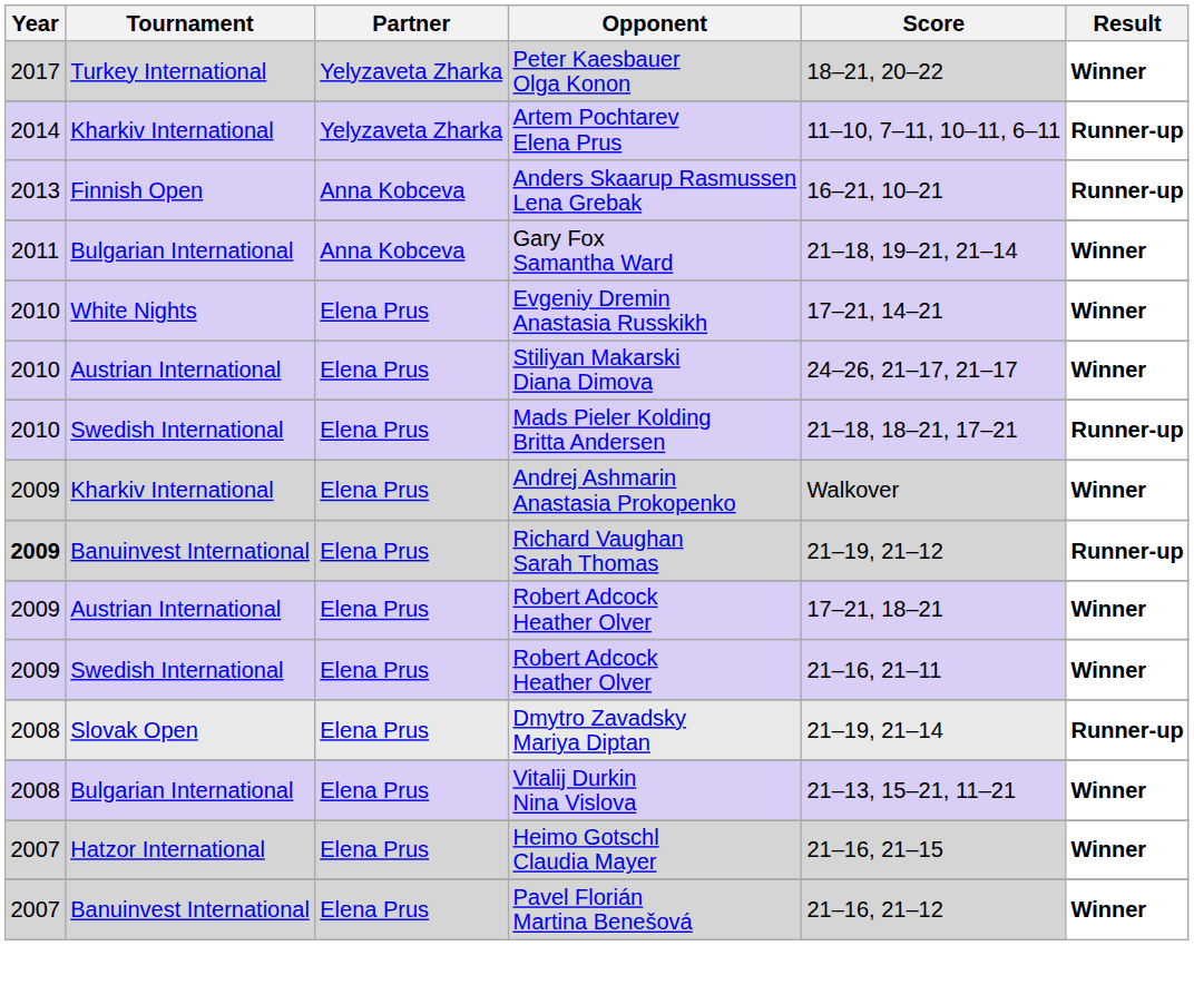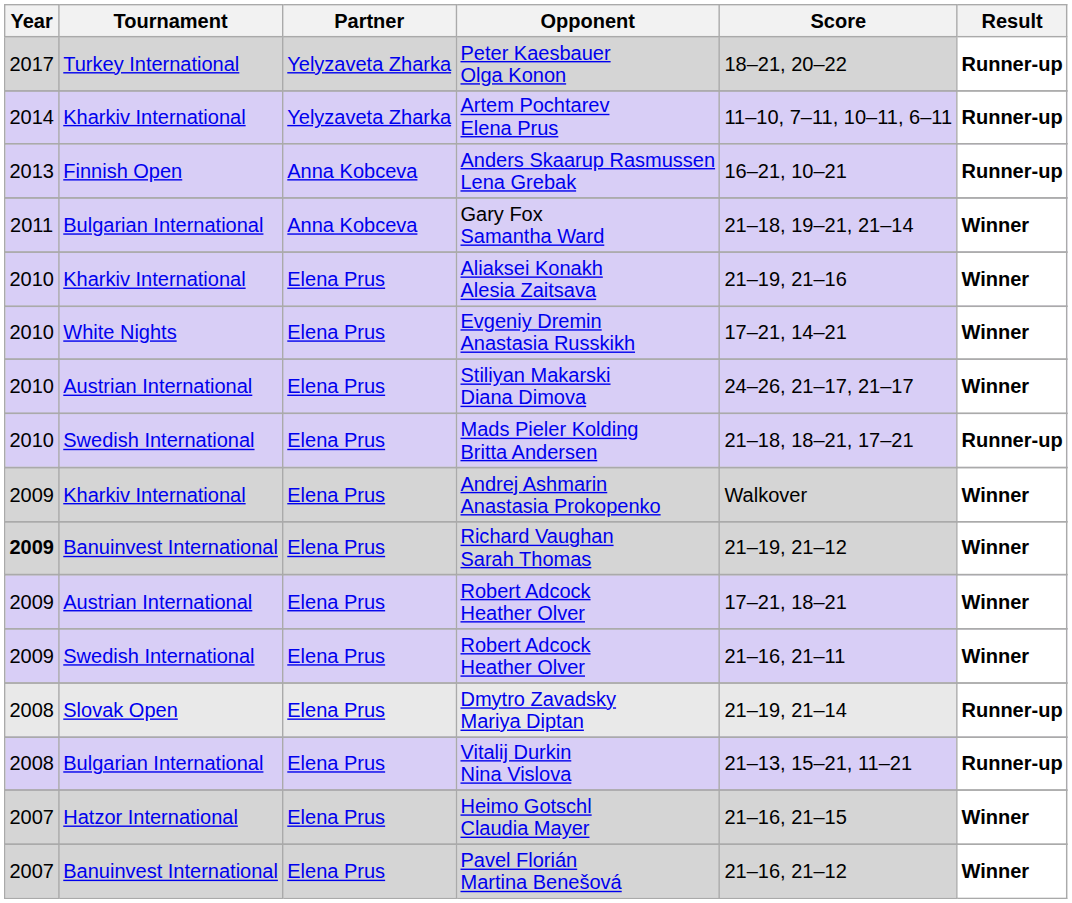 <table class="sortable wikitable" style="font-size: 90%;">
 <tr>
 <th>Year</th>
 <th>Tournament</th>
 <th>Partner</th>
 <th>Opponent</th>
 <th>Score</th>
 <th>Result</th>
 </tr>
 <tr style="background:#D5D5D5">
 <td align="center">2017</td>
 <td align="left"><a href='#'>Turkey International</a></td>
 <td align="left"> <a href='#'>Yelyzaveta Zharka</a></td>
 <td align="left"> <a href='#'>Peter Kaesbauer</a><br> <a href='#'>Olga Konon</a></td>
 <td align="left">18–21, 20–22</td>
-<td style="text-align:left; background:white"> <strong>Winner</strong></td>
+<td style="text-align:left; background:white"> <strong>Runner-up</strong></td>
 </tr>
 <tr>
 </tr>
 <tr style="background:#D8CEF6">
 <td align="center">2014</td>
 <td align="left"><a href='#'>Kharkiv International</a></td>
 <td align="left"> <a href='#'>Yelyzaveta Zharka</a></td>
 <td align="left"> <a href='#'>Artem Pochtarev</a><br> <a href='#'>Elena Prus</a></td>
 <td align="left">11–10, 7–11, 10–11, 6–11</td>
 <td style="text-align:left; background:white"> <strong>Runner-up</strong></td>
 </tr>
 <tr>
 </tr>
 <tr style="background:#D8CEF6">
 <td align="center">2013</td>
 <td align="left"><a href='#'>Finnish Open</a></td>
 <td align="left"> <a href='#'>Anna Kobceva</a></td>
 <td align="left"> <a href='#'>Anders Skaarup Rasmussen</a><br> <a href='#'>Lena Grebak</a></td>
 <td align="left">16–21, 10–21</td>
 <td style="text-align:left; background:white"> <strong>Runner-up</strong></td>
 </tr>
 <tr>
 </tr>
 <tr style="background:#D8CEF6">
 <td align="center">2011</td>
 <td align="left"><a href='#'>Bulgarian International</a></td>
 <td align="left"> <a href='#'>Anna Kobceva</a></td>
 <td align="left"> Gary Fox<br> <a href='#'>Samantha Ward</a></td>
 <td align="left">21–18, 19–21, 21–14</td>
 <td style="text-align:left; background:white"> <strong>Winner</strong></td>
 </tr>
 <tr>
+</tr>
+<tr style="background:#D8CEF6">
+<td align="center">2010</td>
+<td align="left"><a href='#'>Kharkiv International</a></td>
+<td align="left"> <a href='#'>Elena Prus</a></td>
+<td align="left"> <a href='#'>Aliaksei Konakh</a><br> <a href='#'>Alesia Zaitsava</a></td>
+<td align="left">21–19, 21–16</td>
+<td style="text-align:left; background:white"> <strong>Winner</strong></td>
 </tr>
 <tr>
 </tr>
 <tr style="background:#D8CEF6">
 <td align="center">2010</td>
 <td align="left"><a href='#'>White Nights</a></td>
 <td align="left"> <a href='#'>Elena Prus</a></td>
 <td align="left"> <a href='#'>Evgeniy Dremin</a><br> <a href='#'>Anastasia Russkikh</a></td>
 <td align="left">17–21, 14–21</td>
 <td style="text-align:left; background:white"> <strong>Winner</strong></td>
 </tr>
 <tr>
 </tr>
 <tr style="background:#D8CEF6">
 <td align="center">2010</td>
 <td align="left"><a href='#'>Austrian International</a></td>
 <td align="left"> <a href='#'>Elena Prus</a></td>
 <td align="left"> <a href='#'>Stiliyan Makarski</a><br> <a href='#'>Diana Dimova</a></td>
 <td align="left">24–26, 21–17, 21–17</td>
 <td style="text-align:left; background:white"> <strong>Winner</strong></td>
 </tr>
 <tr>
 </tr>
 <tr style="background:#D8CEF6">
 <td align="center">2010</td>
 <td align="left"><a href='#'>Swedish International</a></td>
 <td align="left"> <a href='#'>Elena Prus</a></td>
 <td align="left"> <a href='#'>Mads Pieler Kolding</a><br> <a href='#'>Britta Andersen</a></td>
 <td align="left">21–18, 18–21, 17–21</td>
 <td style="text-align:left; background:white"> <strong>Runner-up</strong></td>
 </tr>
 <tr>
 </tr>
 <tr style="background:#D5D5D5">
 <td align="center">2009</td>
 <td align="left"><a href='#'>Kharkiv International</a></td>
 <td align="left"> <a href='#'>Elena Prus</a></td>
 <td align="left"> <a href='#'>Andrej Ashmarin</a><br> <a href='#'>Anastasia Prokopenko</a></td>
 <td align="left">Walkover</td>
 <td style="text-align:left; background:white"> <strong>Winner</strong></td>
 </tr>
 <tr>
 </tr>
 <tr style="background:#D5D5D5">
 <td align="center"><strong>2009</strong></td>
 <td align="left"><a href='#'>Banuinvest International</a></td>
 <td align="left"> <a href='#'>Elena Prus</a></td>
 <td align="left"> <a href='#'>Richard Vaughan</a><br> <a href='#'>Sarah Thomas</a></td>
 <td align="left">21–19, 21–12</td>
-<td style="text-align:left; background:white"> <strong>Runner-up</strong></td>
+<td style="text-align:left; background:white"> <strong>Winner</strong></td>
 </tr>
 <tr>
 </tr>
 <tr style="background:#D8CEF6">
 <td align="center">2009</td>
 <td align="left"><a href='#'>Austrian International</a></td>
 <td align="left"> <a href='#'>Elena Prus</a></td>
 <td align="left"> <a href='#'>Robert Adcock</a><br> <a href='#'>Heather Olver</a></td>
 <td align="left">17–21, 18–21</td>
 <td style="text-align:left; background:white"> <strong>Winner</strong></td>
 </tr>
 <tr>
 </tr>
 <tr style="background:#D8CEF6">
 <td align="center">2009</td>
 <td align="left"><a href='#'>Swedish International</a></td>
 <td align="left"> <a href='#'>Elena Prus</a></td>
 <td align="left"> <a href='#'>Robert Adcock</a><br> <a href='#'>Heather Olver</a></td>
 <td align="left">21–16, 21–11</td>
 <td style="text-align:left; background:white"> <strong>Winner</strong></td>
 </tr>
 <tr>
 </tr>
 <tr style="background:#E9E9E9">
 <td align="center">2008</td>
 <td align="left"><a href='#'>Slovak Open</a></td>
 <td align="left"> <a href='#'>Elena Prus</a></td>
 <td align="left"> <a href='#'>Dmytro Zavadsky</a><br> <a href='#'>Mariya Diptan</a></td>
 <td align="left">21–19, 21–14</td>
 <td style="text-align:left; background:white"> <strong>Runner-up</strong></td>
 </tr>
 <tr>
 </tr>
 <tr style="background:#D8CEF6">
 <td align="center">2008</td>
 <td align="left"><a href='#'>Bulgarian International</a></td>
 <td align="left"> <a href='#'>Elena Prus</a></td>
 <td align="left"> <a href='#'>Vitalij Durkin</a><br> <a href='#'>Nina Vislova</a></td>
 <td align="left">21–13, 15–21, 11–21</td>
-<td style="text-align:left; background:white"> <strong>Winner</strong></td>
+<td style="text-align:left; background:white"> <strong>Runner-up</strong></td>
 </tr>
 <tr>
 </tr>
 <tr style="background:#D5D5D5">
 <td align="center">2007</td>
 <td align="left"><a href='#'>Hatzor International</a></td>
 <td align="left"> <a href='#'>Elena Prus</a></td>
 <td align="left"> <a href='#'>Heimo Gotschl</a><br> <a href='#'>Claudia Mayer</a></td>
 <td align="left">21–16, 21–15</td>
 <td style="text-align:left; background:white"> <strong>Winner</strong></td>
 </tr>
 <tr>
 </tr>
 <tr style="background:#D5D5D5">
 <td align="center">2007</td>
 <td align="left"><a href='#'>Banuinvest International</a></td>
 <td align="left"> <a href='#'>Elena Prus</a></td>
 <td align="left"> <a href='#'>Pavel Florián</a><br> <a href='#'>Martina Benešová</a></td>
 <td align="left">21–16, 21–12</td>
 <td style="text-align:left; background:white"> <strong>Winner</strong></td>
 </tr>
 </table>
